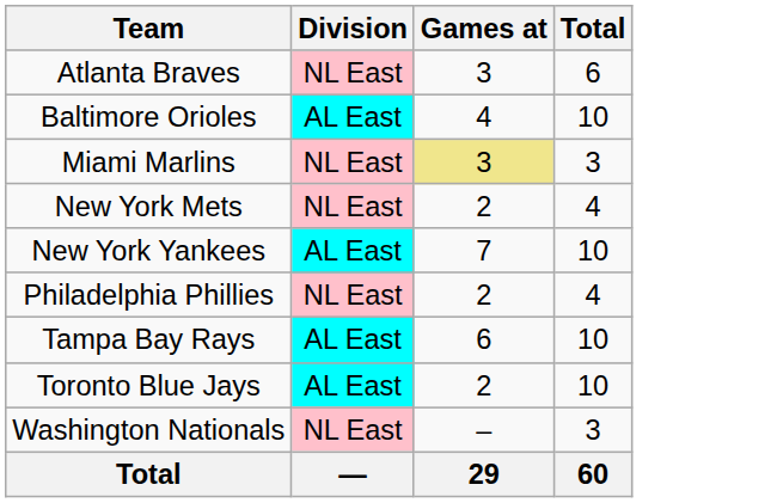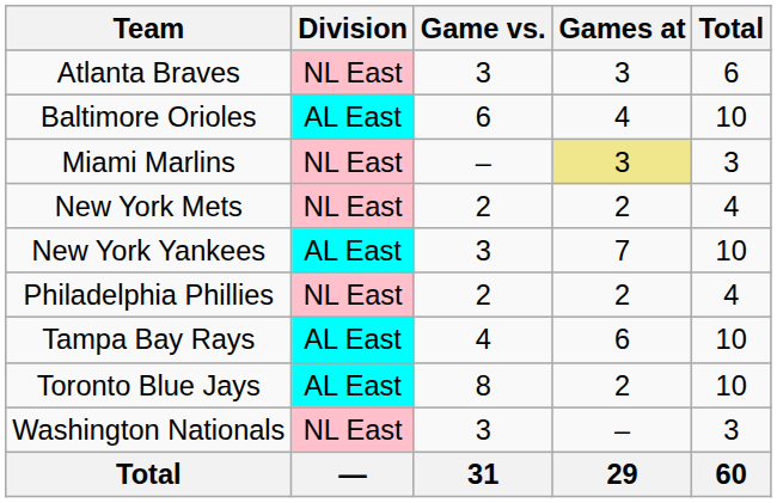 <table class="wikitable" style="text-align:center; font-size: 95%;">
 <tr>
 <th>Team</th>
 <th>Division</th>
+<th>Game vs.</th>
 <th>Games at</th>
 <th>Total</th>
 </tr>
 <tr>
 <td>Atlanta Braves</td>
 <td bgcolor=pink>NL East</td>
 <td>3</td>
+<td>3</td>
 <td>6</td>
 </tr>
 <tr>
 <td>Baltimore Orioles</td>
 <td bgcolor=cyan>AL East</td>
+<td>6</td>
 <td>4</td>
 <td>10</td>
 </tr>
 <tr>
 <td>Miami Marlins</td>
 <td bgcolor=pink>NL East</td>
+<td>–</td>
 <td style="background: khaki;">3</td>
 <td>3</td>
 </tr>
 <tr>
 <td>New York Mets</td>
 <td bgcolor=pink>NL East</td>
 <td>2</td>
+<td>2</td>
 <td>4</td>
 </tr>
 <tr>
 <td>New York Yankees</td>
 <td bgcolor=cyan>AL East</td>
+<td>3</td>
 <td>7</td>
 <td>10</td>
 </tr>
 <tr>
 <td>Philadelphia Phillies</td>
 <td bgcolor=pink>NL East</td>
 <td>2</td>
+<td>2</td>
 <td>4</td>
 </tr>
 <tr>
 <td>Tampa Bay Rays</td>
 <td bgcolor=cyan>AL East</td>
+<td>4</td>
 <td>6</td>
 <td>10</td>
 </tr>
 <tr>
 <td>Toronto Blue Jays</td>
 <td bgcolor=cyan>AL East</td>
+<td>8</td>
 <td>2</td>
 <td>10</td>
 </tr>
 <tr>
 <td>Washington Nationals</td>
 <td bgcolor=pink>NL East</td>
+<td>3</td>
 <td>–</td>
 <td>3</td>
 </tr>
 <tr>
 <th>Total</th>
 <th>—</th>
+<th>31</th>
 <th>29</th>
 <th>60</th>
 </tr>
 </table>
